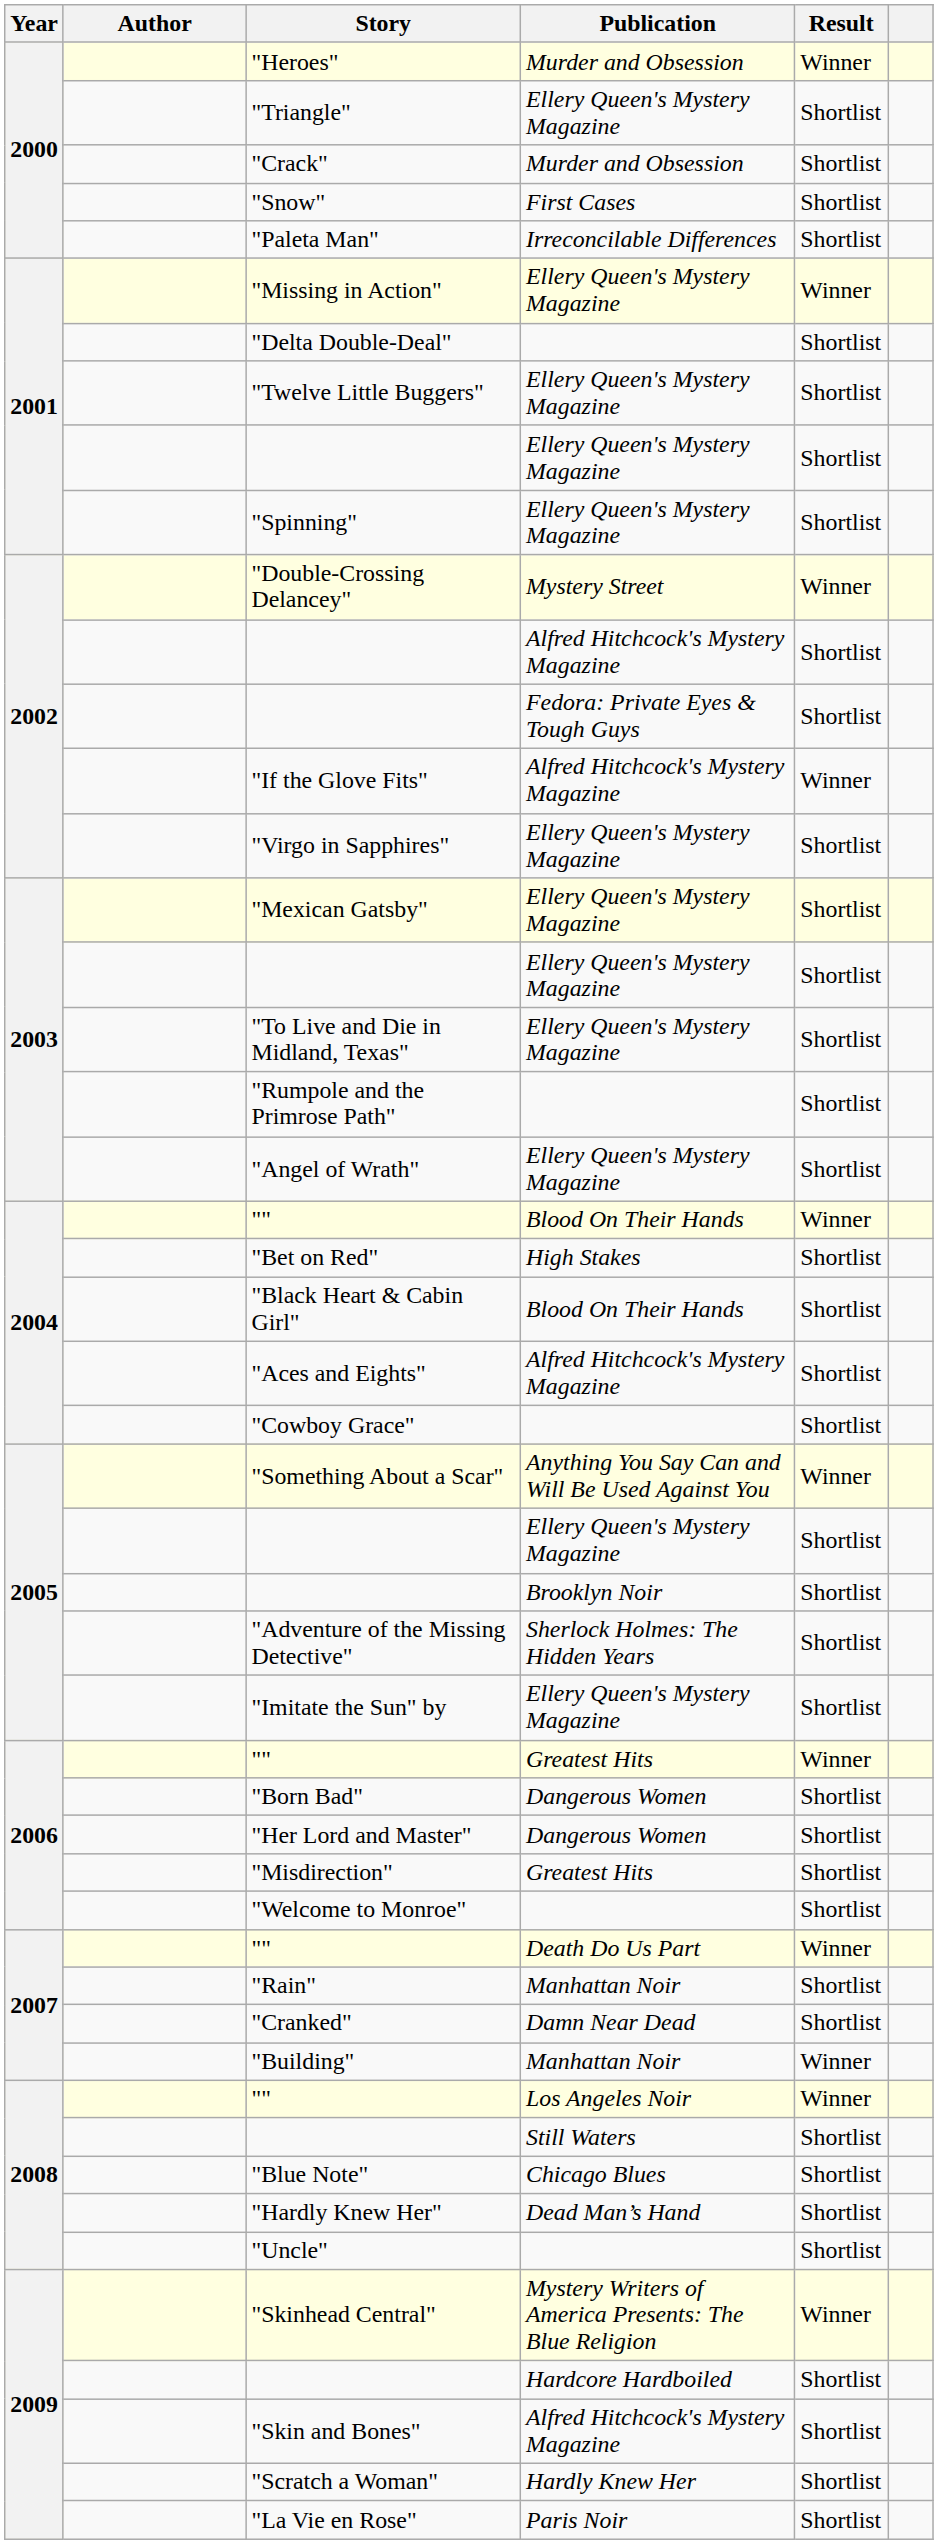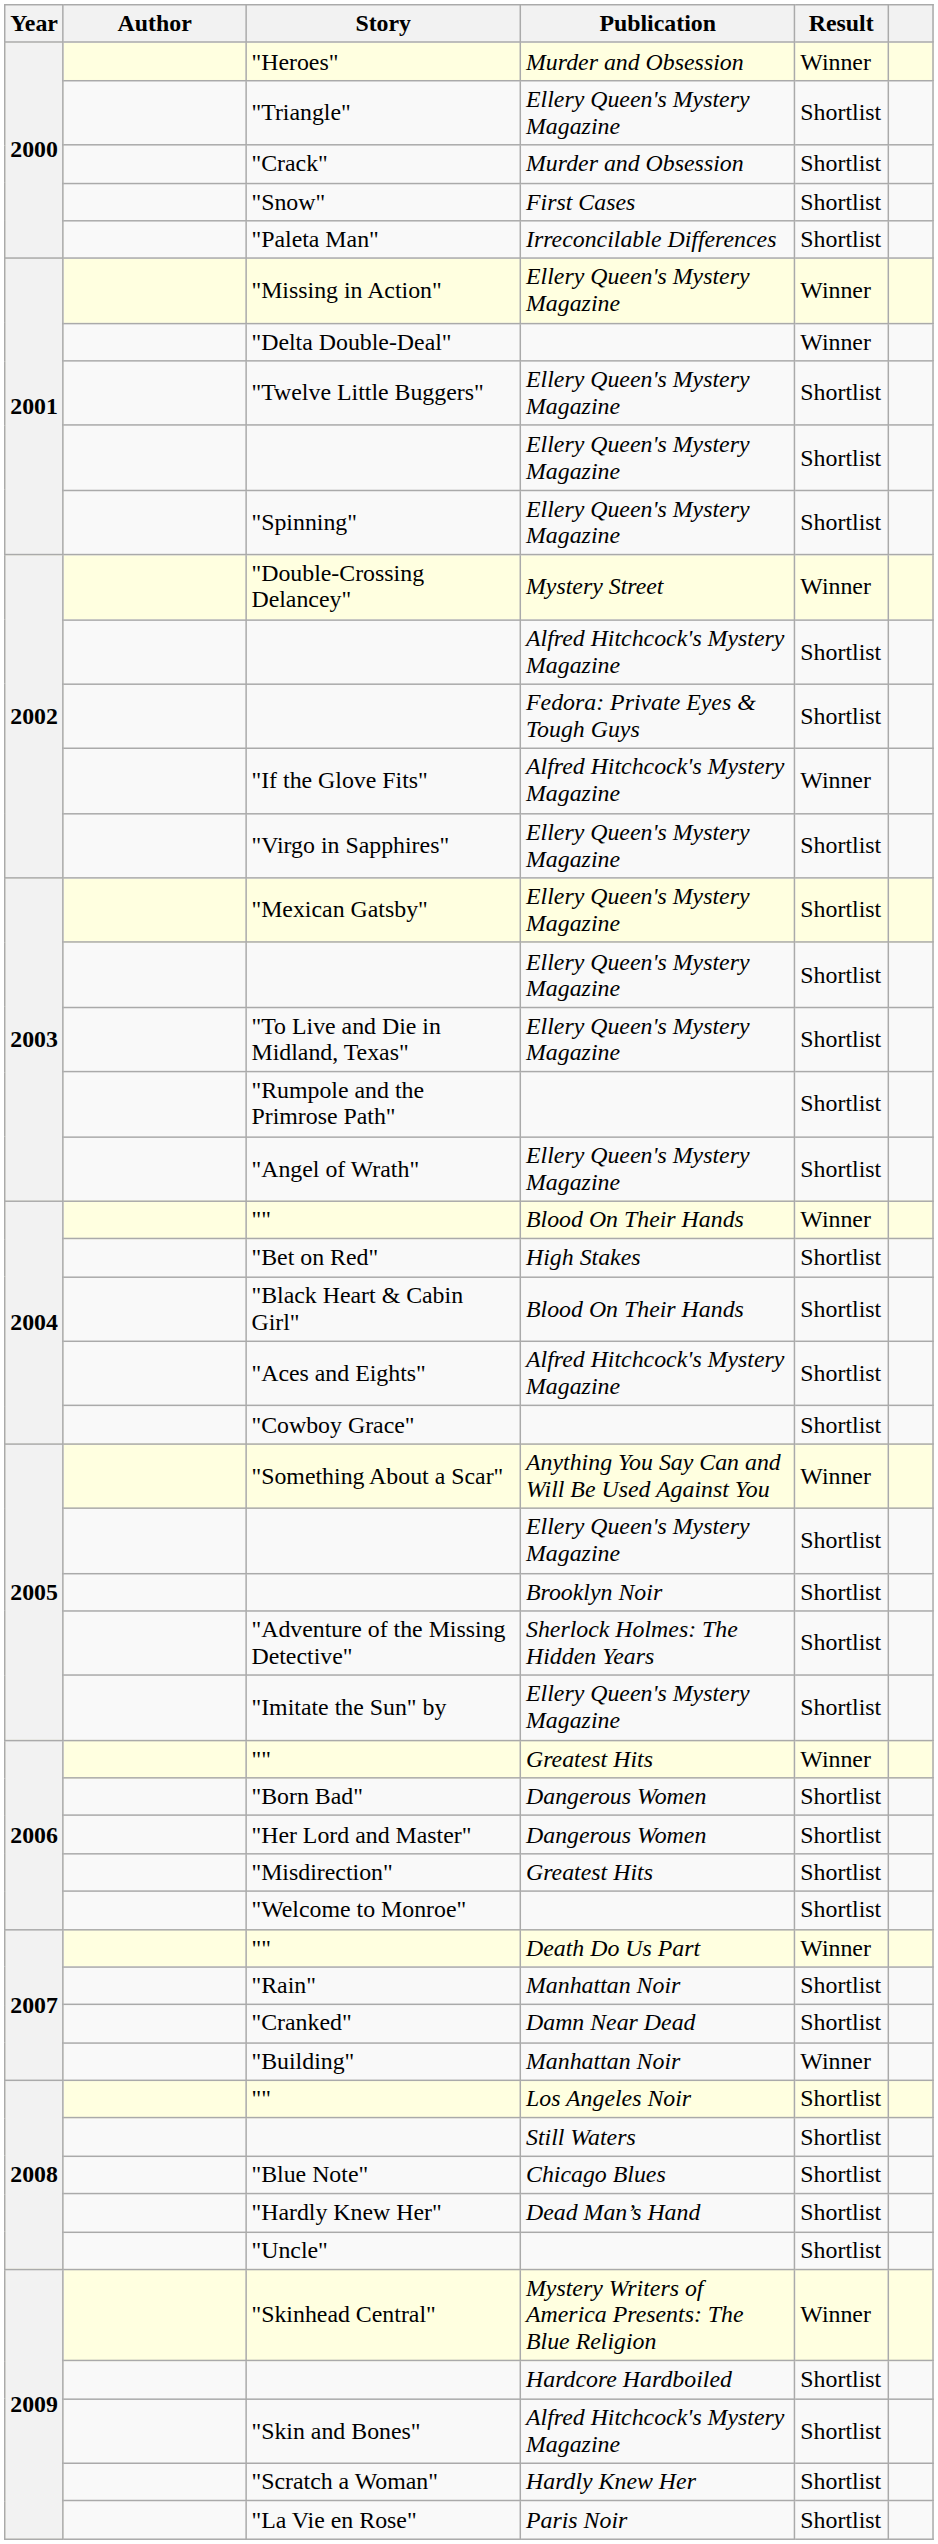 <table class="wikitable sortable mw-collapsible" style="width:100%">
 <tr>
 <th scope="col" width="5%">Year</th>
 <th scope="col" width="20%">Author</th>
 <th scope="col" width="30%">Story</th>
 <th scope="col" width="30%">Publication</th>
 <th scope="col" width="10%">Result</th>
 <th scope="col" width="5%"></th>
 </tr>
 <tr style="background:lightyellow;">
 <th rowspan="5">2000</th>
 <td></td>
 <td>"Heroes"</td>
 <td><em>Murder and Obsession</em></td>
 <td>Winner</td>
 <td></td>
 </tr>
 <tr>
 <td></td>
 <td>"Triangle"</td>
 <td><em>Ellery Queen's Mystery Magazine</em></td>
 <td>Shortlist</td>
 <td></td>
 </tr>
 <tr>
 <td></td>
 <td>"Crack"</td>
 <td><em>Murder and Obsession</em></td>
 <td>Shortlist</td>
 <td></td>
 </tr>
 <tr>
 <td></td>
 <td>"Snow"</td>
 <td><em>First Cases</em></td>
 <td>Shortlist</td>
 <td></td>
 </tr>
 <tr>
 <td></td>
 <td>"Paleta Man"</td>
 <td><em>Irreconcilable Differences</em></td>
 <td>Shortlist</td>
 <td></td>
 </tr>
 <tr style="background:lightyellow;">
 <th rowspan="5">2001</th>
 <td></td>
 <td>"Missing in Action"</td>
 <td><em>Ellery Queen's Mystery Magazine</em></td>
 <td>Winner</td>
 <td></td>
 </tr>
 <tr>
 <td></td>
 <td>"Delta Double-Deal"</td>
 <td></td>
-<td>Shortlist</td>
+<td>Winner</td>
 <td></td>
 </tr>
 <tr>
 <td></td>
 <td>"Twelve Little Buggers"</td>
 <td><em>Ellery Queen's Mystery Magazine</em></td>
 <td>Shortlist</td>
 <td></td>
 </tr>
 <tr>
 <td></td>
 <td></td>
 <td><em>Ellery Queen's Mystery Magazine</em></td>
 <td>Shortlist</td>
 <td></td>
 </tr>
 <tr>
 <td></td>
 <td>"Spinning"</td>
 <td><em>Ellery Queen's Mystery Magazine</em></td>
 <td>Shortlist</td>
 <td></td>
 </tr>
 <tr style="background:lightyellow;">
 <th rowspan="5">2002</th>
 <td></td>
 <td>"Double-Crossing Delancey"</td>
 <td><em>Mystery Street</em></td>
 <td>Winner</td>
 <td></td>
 </tr>
 <tr>
 <td></td>
 <td></td>
 <td><em>Alfred Hitchcock's Mystery Magazine</em></td>
 <td>Shortlist</td>
 <td></td>
 </tr>
 <tr>
 <td></td>
 <td></td>
 <td><em>Fedora: Private Eyes & Tough Guys</em></td>
 <td>Shortlist</td>
 <td></td>
 </tr>
 <tr>
 <td></td>
 <td>"If the Glove Fits"</td>
 <td><em>Alfred Hitchcock's Mystery Magazine</em></td>
 <td>Winner</td>
 <td></td>
 </tr>
 <tr>
 <td></td>
 <td>"Virgo in Sapphires"</td>
 <td><em>Ellery Queen's Mystery Magazine</em></td>
 <td>Shortlist</td>
 <td></td>
 </tr>
 <tr style="background:lightyellow;">
 <th rowspan="5">2003</th>
 <td></td>
 <td>"Mexican Gatsby"</td>
 <td><em>Ellery Queen's Mystery Magazine</em></td>
 <td>Shortlist</td>
 <td></td>
 </tr>
 <tr>
 <td></td>
 <td></td>
 <td><em>Ellery Queen's Mystery Magazine</em></td>
 <td>Shortlist</td>
 <td></td>
 </tr>
 <tr>
 <td></td>
 <td>"To Live and Die in Midland, Texas"</td>
 <td><em>Ellery Queen's Mystery Magazine</em></td>
 <td>Shortlist</td>
 <td></td>
 </tr>
 <tr>
 <td></td>
 <td>"Rumpole and the Primrose Path"</td>
 <td></td>
 <td>Shortlist</td>
 <td></td>
 </tr>
 <tr>
 <td></td>
 <td>"Angel of Wrath"</td>
 <td><em>Ellery Queen's Mystery Magazine</em></td>
 <td>Shortlist</td>
 <td></td>
 </tr>
 <tr style="background:lightyellow;">
 <th rowspan="5">2004</th>
 <td></td>
 <td>""</td>
 <td><em>Blood On Their Hands</em></td>
 <td>Winner</td>
 <td></td>
 </tr>
 <tr>
 <td></td>
 <td>"Bet on Red"</td>
 <td><em>High Stakes</em></td>
 <td>Shortlist</td>
 <td></td>
 </tr>
 <tr>
 <td></td>
 <td>"Black Heart & Cabin Girl"</td>
 <td><em>Blood On Their Hands</em></td>
 <td>Shortlist</td>
 <td></td>
 </tr>
 <tr>
 <td></td>
 <td>"Aces and Eights"</td>
 <td><em>Alfred Hitchcock's Mystery Magazine</em></td>
 <td>Shortlist</td>
 <td></td>
 </tr>
 <tr>
 <td></td>
 <td>"Cowboy Grace"</td>
 <td></td>
 <td>Shortlist</td>
 <td></td>
 </tr>
 <tr style="background:lightyellow;">
 <th rowspan="5">2005</th>
 <td></td>
 <td>"Something About a Scar"</td>
 <td><em>Anything You Say Can and Will Be Used Against You</em></td>
 <td>Winner</td>
 <td></td>
 </tr>
 <tr>
 <td></td>
 <td></td>
 <td><em>Ellery Queen's Mystery Magazine</em></td>
 <td>Shortlist</td>
 <td></td>
 </tr>
 <tr>
 <td></td>
 <td></td>
 <td><em>Brooklyn Noir</em></td>
 <td>Shortlist</td>
 <td></td>
 </tr>
 <tr>
 <td></td>
 <td>"Adventure of the Missing Detective"</td>
 <td><em>Sherlock Holmes: The Hidden Years</em></td>
 <td>Shortlist</td>
 <td></td>
 </tr>
 <tr>
 <td></td>
 <td>"Imitate the Sun" by</td>
 <td><em>Ellery Queen's Mystery Magazine</em></td>
 <td>Shortlist</td>
 <td></td>
 </tr>
 <tr style="background:lightyellow;">
 <th rowspan="5">2006</th>
 <td></td>
 <td>""</td>
 <td><em>Greatest Hits</em></td>
 <td>Winner</td>
 <td></td>
 </tr>
 <tr>
 <td></td>
 <td>"Born Bad"</td>
 <td><em>Dangerous Women</em></td>
 <td>Shortlist</td>
 <td></td>
 </tr>
 <tr>
 <td></td>
 <td>"Her Lord and Master"</td>
 <td><em>Dangerous Women</em></td>
 <td>Shortlist</td>
 <td></td>
 </tr>
 <tr>
 <td></td>
 <td>"Misdirection"</td>
 <td><em>Greatest Hits</em></td>
 <td>Shortlist</td>
 <td></td>
 </tr>
 <tr>
 <td></td>
 <td>"Welcome to Monroe"</td>
 <td></td>
 <td>Shortlist</td>
 <td></td>
 </tr>
 <tr style="background:lightyellow;">
 <th rowspan="4">2007</th>
 <td></td>
 <td>""</td>
 <td><em>Death Do Us Part</em></td>
 <td>Winner</td>
 <td></td>
 </tr>
 <tr>
 <td></td>
 <td>"Rain"</td>
 <td><em>Manhattan Noir</em></td>
 <td>Shortlist</td>
 <td></td>
 </tr>
 <tr>
 <td></td>
 <td>"Cranked"</td>
 <td><em>Damn Near Dead</em></td>
 <td>Shortlist</td>
 <td></td>
 </tr>
 <tr>
 <td></td>
 <td>"Building"</td>
 <td><em>Manhattan Noir</em></td>
 <td>Winner</td>
 <td></td>
 </tr>
 <tr style="background:lightyellow;">
 <th rowspan="5">2008</th>
 <td></td>
 <td>""</td>
 <td><em>Los Angeles Noir</em></td>
-<td>Winner</td>
+<td>Shortlist</td>
 <td></td>
 </tr>
 <tr>
 <td></td>
 <td></td>
 <td><em>Still Waters</em></td>
 <td>Shortlist</td>
 <td></td>
 </tr>
 <tr>
 <td></td>
 <td>"Blue Note"</td>
 <td><em>Chicago Blues</em></td>
 <td>Shortlist</td>
 <td></td>
 </tr>
 <tr>
 <td></td>
 <td>"Hardly Knew Her"</td>
 <td><em>Dead Man’s Hand</em></td>
 <td>Shortlist</td>
 <td></td>
 </tr>
 <tr>
 <td></td>
 <td>"Uncle"</td>
 <td></td>
 <td>Shortlist</td>
 <td></td>
 </tr>
 <tr style="background:lightyellow;">
 <th rowspan="5">2009</th>
 <td></td>
 <td>"Skinhead Central"</td>
 <td><em>Mystery Writers of America Presents: The Blue Religion</em></td>
 <td>Winner</td>
 <td></td>
 </tr>
 <tr>
 <td></td>
 <td></td>
 <td><em>Hardcore Hardboiled</em></td>
 <td>Shortlist</td>
 <td></td>
 </tr>
 <tr>
 <td></td>
 <td>"Skin and Bones"</td>
 <td><em>Alfred Hitchcock's Mystery Magazine</em></td>
 <td>Shortlist</td>
 <td></td>
 </tr>
 <tr>
 <td></td>
 <td>"Scratch a Woman"</td>
 <td><em>Hardly Knew Her</em></td>
 <td>Shortlist</td>
 <td></td>
 </tr>
 <tr>
 <td></td>
 <td>"La Vie en Rose"</td>
 <td><em>Paris Noir</em></td>
 <td>Shortlist</td>
 <td></td>
 </tr>
 </table>
